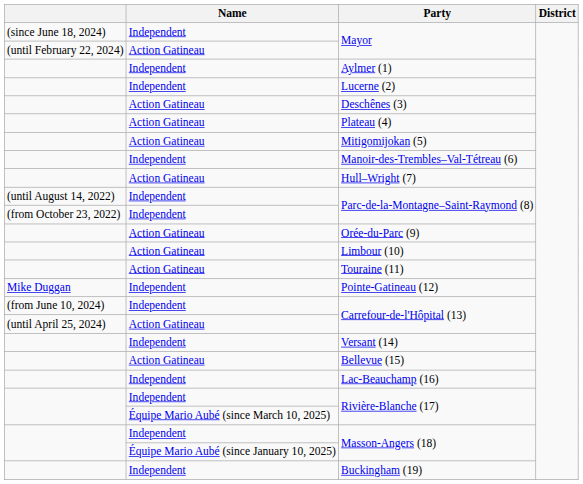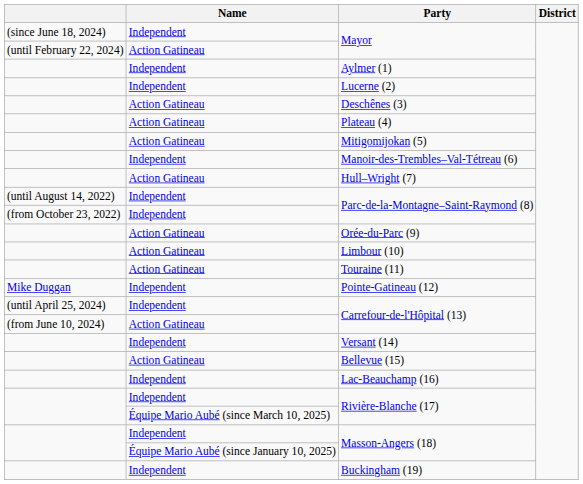 <table class="wikitable sortable">
 <tr>
 <th></th>
 <th>Name</th>
 <th>Party</th>
 <th>District</th>
 </tr>
 <tr>
 <td><strong></strong> (since June 18, 2024)</td>
 <td><a href='#'>Independent</a></td>
 <td rowspan="2"><a href='#'>Mayor</a></td>
 </tr>
 <tr>
 <td><strong></strong> (until February 22, 2024)</td>
 <td><a href='#'>Action Gatineau</a></td>
 </tr>
 <tr>
 <td></td>
 <td><a href='#'>Independent</a></td>
 <td><a href='#'>Aylmer</a> (1)</td>
 </tr>
 <tr>
 <td></td>
 <td><a href='#'>Independent</a></td>
 <td><a href='#'>Lucerne</a> (2)</td>
 </tr>
 <tr>
 <td></td>
 <td><a href='#'>Action Gatineau</a></td>
 <td><a href='#'>Deschênes</a> (3)</td>
 </tr>
 <tr>
 <td></td>
 <td><a href='#'>Action Gatineau</a></td>
 <td><a href='#'>Plateau</a> (4)</td>
 </tr>
 <tr>
 <td></td>
 <td><a href='#'>Action Gatineau</a></td>
 <td><a href='#'>Mitigomijokan</a> (5)</td>
 </tr>
 <tr>
 <td></td>
 <td><a href='#'>Independent</a></td>
 <td><a href='#'>Manoir-des-Trembles–Val-Tétreau</a> (6)</td>
 </tr>
 <tr>
 <td></td>
 <td><a href='#'>Action Gatineau</a></td>
 <td><a href='#'>Hull–Wright</a> (7)</td>
 </tr>
 <tr>
 <td> (until August 14, 2022)</td>
 <td><a href='#'>Independent</a></td>
 <td rowspan="2"><a href='#'>Parc-de-la-Montagne–Saint-Raymond</a> (8)</td>
 </tr>
 <tr>
 <td> (from October 23, 2022)</td>
 <td><a href='#'>Independent</a></td>
 </tr>
 <tr>
 <td></td>
 <td><a href='#'>Action Gatineau</a></td>
 <td><a href='#'>Orée-du-Parc</a> (9)</td>
 </tr>
 <tr>
 <td></td>
 <td><a href='#'>Action Gatineau</a></td>
 <td><a href='#'>Limbour</a> (10)</td>
 </tr>
 <tr>
 <td></td>
 <td><a href='#'>Action Gatineau</a></td>
 <td><a href='#'>Touraine</a> (11)</td>
 </tr>
 <tr>
 <td><a href='#'>Mike Duggan</a></td>
 <td><a href='#'>Independent</a></td>
 <td><a href='#'>Pointe-Gatineau</a> (12)</td>
 </tr>
 <tr>
-<td> (from June 10, 2024)</td>
+<td> (until April 25, 2024)</td>
 <td><a href='#'>Independent</a></td>
 <td rowspan="2"><a href='#'>Carrefour-de-l'Hôpital</a> (13)</td>
 </tr>
 <tr>
-<td> (until April 25, 2024)</td>
+<td> (from June 10, 2024)</td>
 <td><a href='#'>Action Gatineau</a></td>
 </tr>
 <tr>
 <td></td>
 <td><a href='#'>Independent</a></td>
 <td><a href='#'>Versant</a> (14)</td>
 </tr>
 <tr>
 <td></td>
 <td><a href='#'>Action Gatineau</a></td>
 <td><a href='#'>Bellevue</a> (15)</td>
 </tr>
 <tr>
 <td></td>
 <td><a href='#'>Independent</a></td>
 <td><a href='#'>Lac-Beauchamp</a> (16)</td>
 </tr>
 <tr>
 <td rowspan="2"></td>
 <td><a href='#'>Independent</a></td>
 <td rowspan="2"><a href='#'>Rivière-Blanche</a> (17)</td>
 </tr>
 <tr>
 <td><a href='#'>Équipe Mario Aubé</a> (since March 10, 2025)</td>
 </tr>
 <tr>
 <td rowspan="2"></td>
 <td><a href='#'>Independent</a></td>
 <td rowspan="2"><a href='#'>Masson-Angers</a> (18)</td>
 </tr>
 <tr>
 <td><a href='#'>Équipe Mario Aubé</a> (since January 10, 2025)</td>
 </tr>
 <tr>
 <td></td>
 <td><a href='#'>Independent</a></td>
 <td><a href='#'>Buckingham</a> (19)</td>
 </tr>
 </table>
